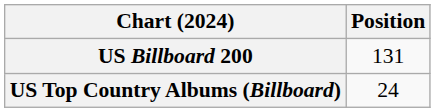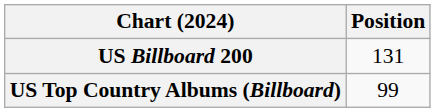 <table class="wikitable sortable plainrowheaders" style="text-align:center">
 <tr>
 <th scope="col">Chart (2024)</th>
 <th scope="col">Position</th>
 </tr>
 <tr>
 <th scope="row">US <em>Billboard</em> 200</th>
 <td>131</td>
 </tr>
 <tr>
 <th scope="row">US Top Country Albums (<em>Billboard</em>)</th>
-<td>24</td>
+<td>99</td>
 </tr>
 </table>
